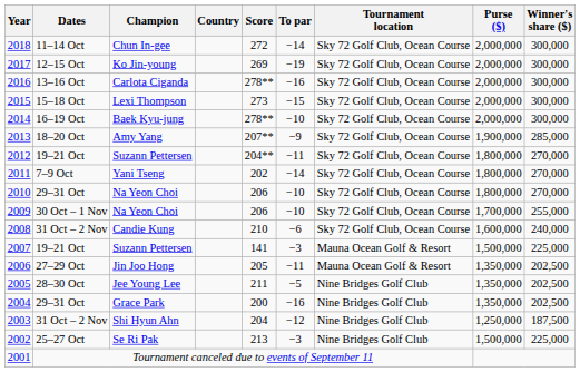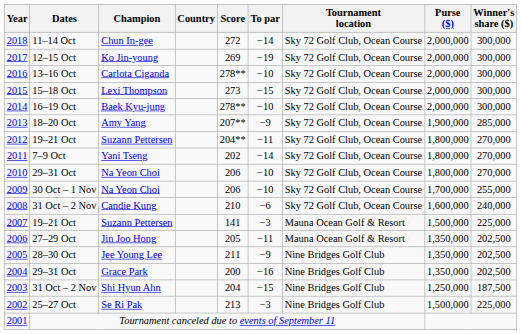 <table class="wikitable">
 <tr>
 <th>Year</th>
 <th>Dates</th>
 <th>Champion</th>
 <th>Country</th>
 <th>Score</th>
 <th>To par</th>
 <th>Tournament<br>location</th>
 <th>Purse<br><a href='#'>($)</a></th>
 <th>Winner's<br>share ($)</th>
 </tr>
 <tr>
 <td align=center><a href='#'>2018</a></td>
 <td>11–14 Oct</td>
 <td><a href='#'>Chun In-gee</a></td>
 <td></td>
 <td align=center>272</td>
 <td align=center>−14</td>
 <td>Sky 72 Golf Club, Ocean Course</td>
 <td align=center>2,000,000</td>
 <td align=center>300,000</td>
 </tr>
 <tr>
 <td align=center><a href='#'>2017</a></td>
 <td>12–15 Oct</td>
 <td><a href='#'>Ko Jin-young</a></td>
 <td></td>
 <td align=center>269</td>
 <td align=center>−19</td>
 <td>Sky 72 Golf Club, Ocean Course</td>
 <td align=center>2,000,000</td>
 <td align=center>300,000</td>
 </tr>
 <tr>
 <td align=center><a href='#'>2016</a></td>
 <td>13–16 Oct</td>
 <td><a href='#'>Carlota Ciganda</a></td>
 <td></td>
 <td align=center>278**</td>
-<td align=center>−16</td>
+<td align=center>−10</td>
 <td>Sky 72 Golf Club, Ocean Course</td>
 <td align=center>2,000,000</td>
 <td align=center>300,000</td>
 </tr>
 <tr>
 <td align=center><a href='#'>2015</a></td>
 <td>15–18 Oct</td>
 <td><a href='#'>Lexi Thompson</a></td>
 <td></td>
 <td align=center>273</td>
 <td align=center>−15</td>
 <td>Sky 72 Golf Club, Ocean Course</td>
 <td align=center>2,000,000</td>
 <td align=center>300,000</td>
 </tr>
 <tr>
 <td align=center><a href='#'>2014</a></td>
 <td>16–19 Oct</td>
 <td><a href='#'>Baek Kyu-jung</a></td>
 <td></td>
 <td align=center>278**</td>
 <td align=center>−10</td>
 <td>Sky 72 Golf Club, Ocean Course</td>
 <td align=center>2,000,000</td>
 <td align=center>300,000</td>
 </tr>
 <tr>
 <td align=center><a href='#'>2013</a></td>
 <td>18–20 Oct</td>
 <td><a href='#'>Amy Yang</a></td>
 <td></td>
 <td align=center>207**</td>
 <td align=center>−9</td>
 <td>Sky 72 Golf Club, Ocean Course</td>
 <td align=center>1,900,000</td>
 <td align=center>285,000</td>
 </tr>
 <tr>
 <td align=center><a href='#'>2012</a></td>
 <td>19–21 Oct</td>
 <td><a href='#'>Suzann Pettersen</a></td>
 <td></td>
 <td align=center>204**</td>
 <td align=center>−11</td>
 <td>Sky 72 Golf Club, Ocean Course</td>
 <td align=center>1,800,000</td>
 <td align=center>270,000</td>
 </tr>
 <tr>
 <td align=center><a href='#'>2011</a></td>
 <td>7–9 Oct</td>
 <td><a href='#'>Yani Tseng</a></td>
 <td></td>
 <td align=center>202</td>
 <td align=center>−14</td>
 <td>Sky 72 Golf Club, Ocean Course</td>
 <td align=center>1,800,000</td>
 <td align=center>270,000</td>
 </tr>
 <tr>
 <td align=center><a href='#'>2010</a></td>
 <td>29–31 Oct</td>
 <td><a href='#'>Na Yeon Choi</a></td>
 <td></td>
 <td align=center>206</td>
 <td align=center>−10</td>
 <td>Sky 72 Golf Club, Ocean Course</td>
 <td align=center>1,800,000</td>
 <td align=center>270,000</td>
 </tr>
 <tr>
 <td align=center><a href='#'>2009</a></td>
 <td>30 Oct – 1 Nov</td>
 <td><a href='#'>Na Yeon Choi</a></td>
 <td></td>
 <td align=center>206</td>
 <td align=center>−10</td>
 <td>Sky 72 Golf Club, Ocean Course</td>
 <td align=center>1,700,000</td>
 <td align=center>255,000</td>
 </tr>
 <tr>
 <td align=center><a href='#'>2008</a></td>
 <td>31 Oct – 2 Nov</td>
 <td><a href='#'>Candie Kung</a></td>
 <td></td>
 <td align=center>210</td>
 <td align=center>−6</td>
 <td>Sky 72 Golf Club, Ocean Course</td>
 <td align=center>1,600,000</td>
 <td align=center>240,000</td>
 </tr>
 <tr>
 <td align=center><a href='#'>2007</a></td>
 <td>19–21 Oct</td>
 <td><a href='#'>Suzann Pettersen</a></td>
 <td></td>
 <td align=center>141<strong></strong></td>
 <td align=center>−3</td>
 <td>Mauna Ocean Golf & Resort</td>
 <td align=center>1,500,000</td>
 <td align=center>225,000</td>
 </tr>
 <tr>
 <td align=center><a href='#'>2006</a></td>
 <td>27–29 Oct</td>
 <td><a href='#'>Jin Joo Hong</a></td>
 <td></td>
 <td align=center>205</td>
 <td align=center>−11</td>
 <td>Mauna Ocean Golf & Resort</td>
 <td align=center>1,350,000</td>
 <td align=center>202,500</td>
 </tr>
 <tr>
 <td align=center><a href='#'>2005</a></td>
 <td>28–30 Oct</td>
 <td><a href='#'>Jee Young Lee</a></td>
 <td></td>
 <td align=center>211</td>
-<td align=center>−5</td>
+<td align=center>−9</td>
 <td>Nine Bridges Golf Club</td>
 <td align=center>1,350,000</td>
 <td align=center>202,500</td>
 </tr>
 <tr>
 <td align=center><a href='#'>2004</a></td>
 <td>29–31 Oct</td>
 <td><a href='#'>Grace Park</a></td>
 <td></td>
 <td align=center>200</td>
 <td align=center>−16</td>
 <td>Nine Bridges Golf Club</td>
 <td align=center>1,350,000</td>
 <td align=center>202,500</td>
 </tr>
 <tr>
 <td align=center><a href='#'>2003</a></td>
 <td>31 Oct – 2 Nov</td>
 <td><a href='#'>Shi Hyun Ahn</a></td>
 <td></td>
 <td align=center>204</td>
-<td align=center>−12</td>
+<td align=center>−15</td>
 <td>Nine Bridges Golf Club</td>
 <td align=center>1,250,000</td>
 <td align=center>187,500</td>
 </tr>
 <tr>
 <td align=center><a href='#'>2002</a></td>
 <td>25–27 Oct</td>
 <td><a href='#'>Se Ri Pak</a></td>
 <td></td>
 <td align=center>213</td>
 <td align=center>−3</td>
 <td>Nine Bridges Golf Club</td>
 <td align=center>1,500,000</td>
 <td align=center>225,000</td>
 </tr>
 <tr>
 <td align=center><a href='#'>2001</a></td>
 <td colspan=6 align=center><em>Tournament canceled due to <a href='#'>events of September 11</a> </em></td>
 <td colspan=2></td>
 </tr>
 </table>
